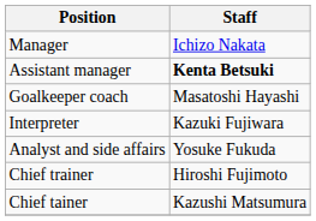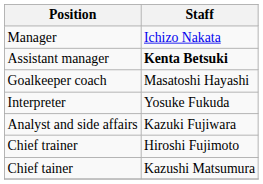 <table class="wikitable">
 <tr>
 <th>Position</th>
 <th>Staff</th>
 </tr>
 <tr>
 <td>Manager</td>
 <td> <a href='#'>Ichizo Nakata</a></td>
 </tr>
 <tr>
 <td>Assistant manager</td>
 <td><strong> Kenta Betsuki</strong></td>
 </tr>
 <tr>
 <td>Goalkeeper coach</td>
 <td> Masatoshi Hayashi</td>
 </tr>
 <tr>
 <td>Interpreter</td>
-<td> Kazuki Fujiwara</td>
+<td> Yosuke Fukuda</td>
 </tr>
 <tr>
 <td>Analyst and side affairs</td>
-<td> Yosuke Fukuda</td>
+<td> Kazuki Fujiwara</td>
 </tr>
 <tr>
 <td>Chief trainer</td>
 <td> Hiroshi Fujimoto</td>
 </tr>
 <tr>
 <td>Chief tainer</td>
 <td> Kazushi Matsumura</td>
 </tr>
 <tr>
 </tr>
 </table>
